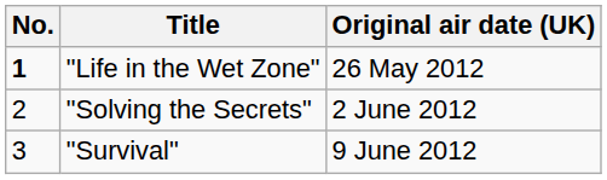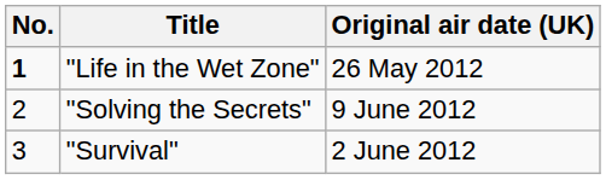 <table class="wikitable">
 <tr>
 <th>No.</th>
 <th>Title</th>
 <th>Original air date (UK)</th>
 </tr>
 <tr>
 <td><strong>1</strong></td>
 <td>"Life in the Wet Zone"</td>
 <td>26 May 2012</td>
 </tr>
 <tr>
 <td>2</td>
 <td>"Solving the Secrets"</td>
-<td>2 June 2012</td>
+<td>9 June 2012</td>
 </tr>
 <tr>
 <td>3</td>
 <td>"Survival"</td>
-<td>9 June 2012</td>
+<td>2 June 2012</td>
 </tr>
 </table>
